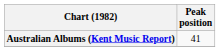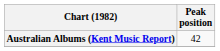 <table class="wikitable sortable plainrowheaders" style="text-align:center">
 <tr>
 <th scope="col">Chart (1982)</th>
 <th scope="col">Peak<br>position</th>
 </tr>
 <tr>
 <th scope="row">Australian Albums (<a href='#'>Kent Music Report</a>)</th>
-<td>41</td>
+<td>42</td>
 </tr>
 <tr>
 </tr>
 <tr>
 </tr>
 <tr>
 </tr>
 <tr>
 </tr>
 <tr>
 </tr>
 </table>
